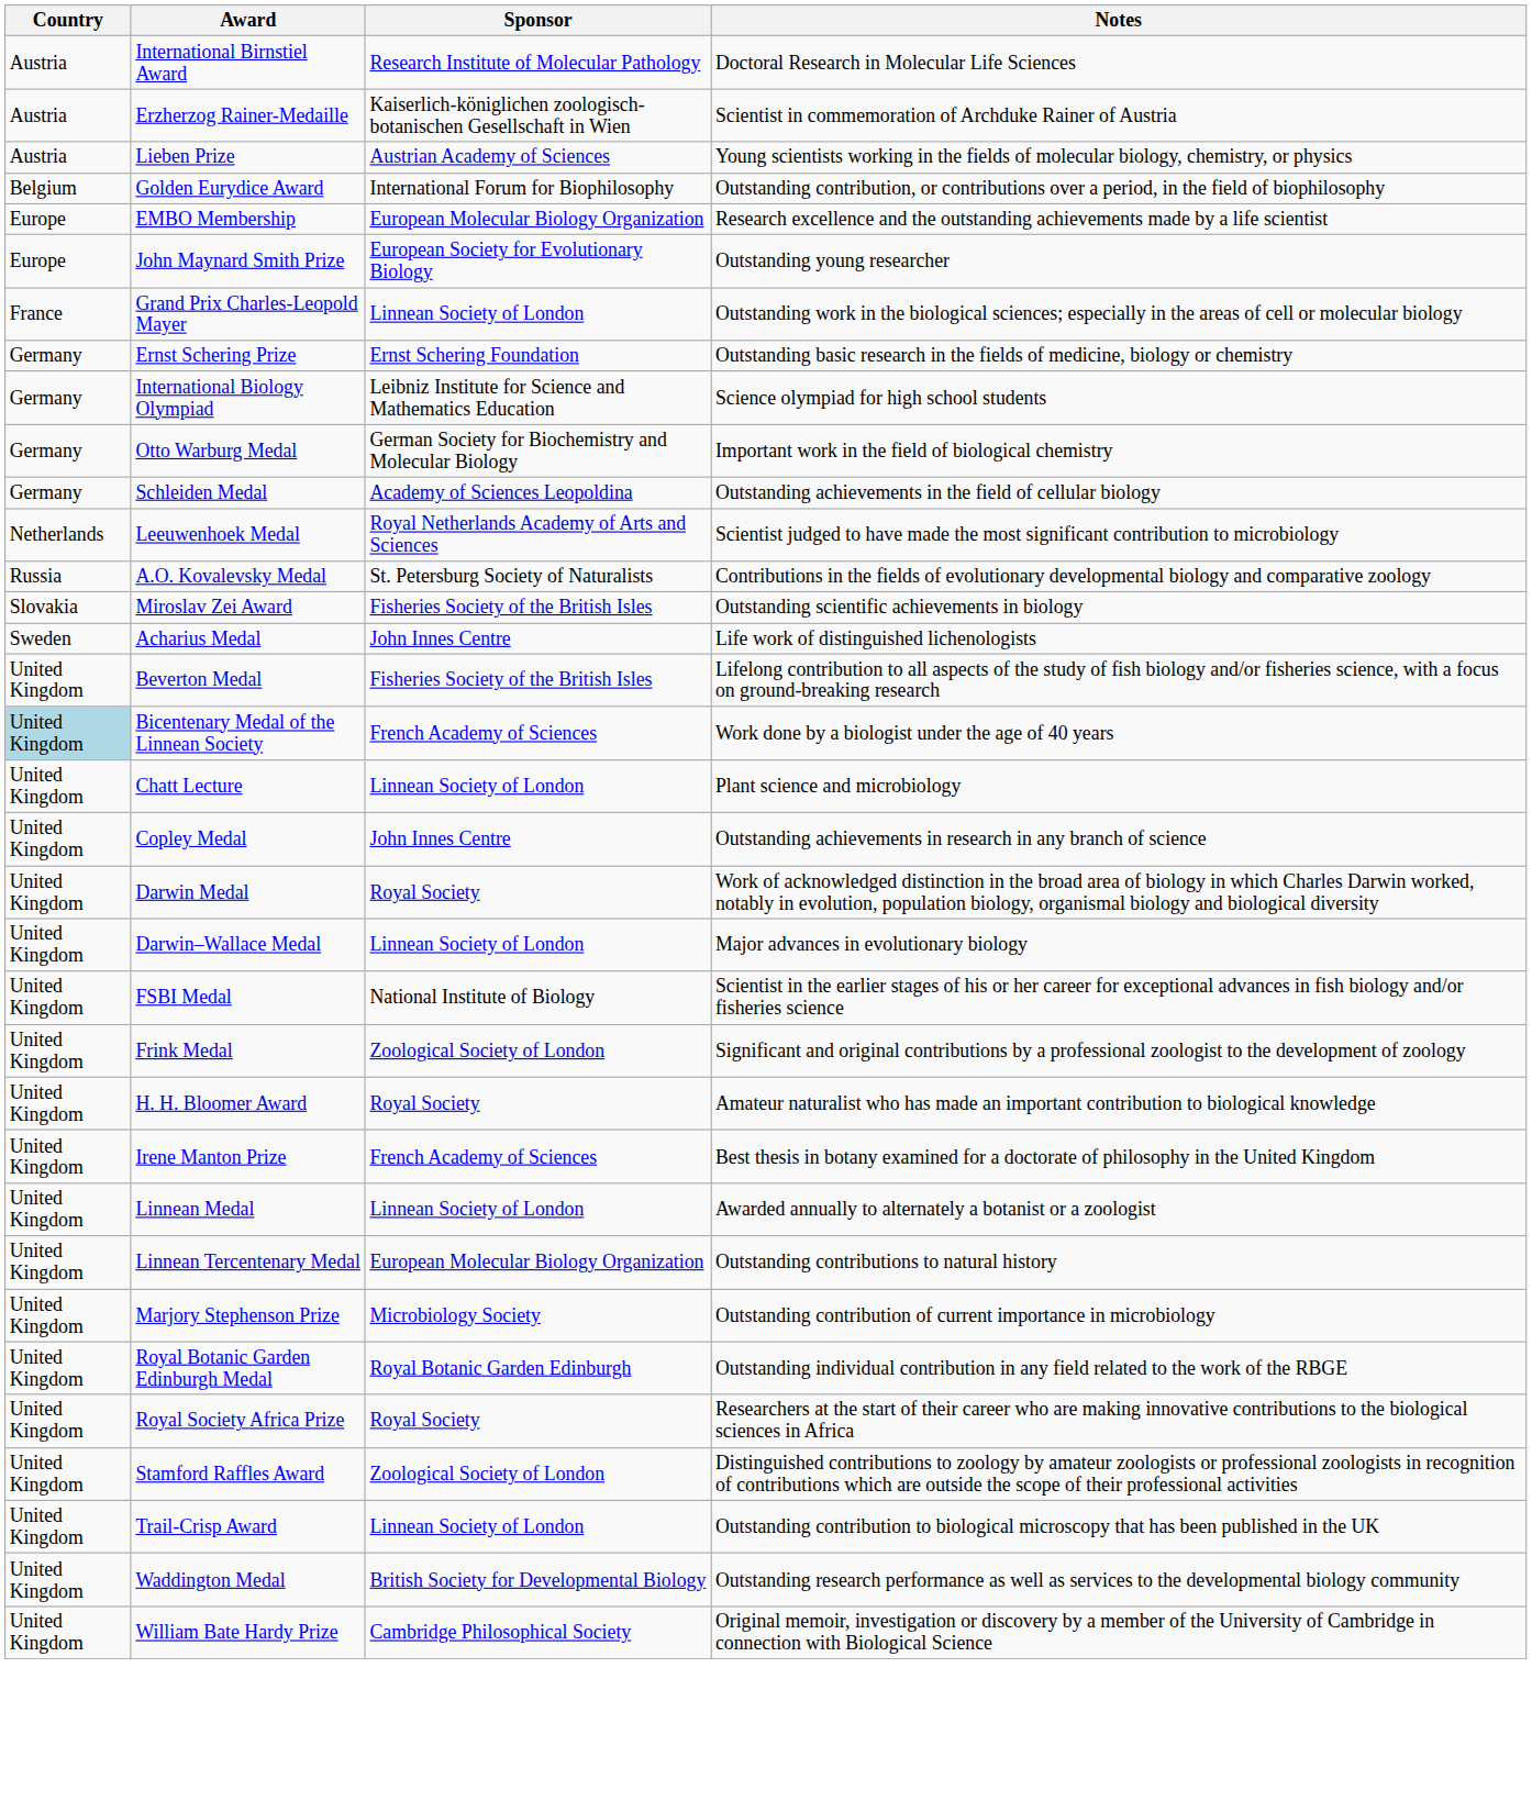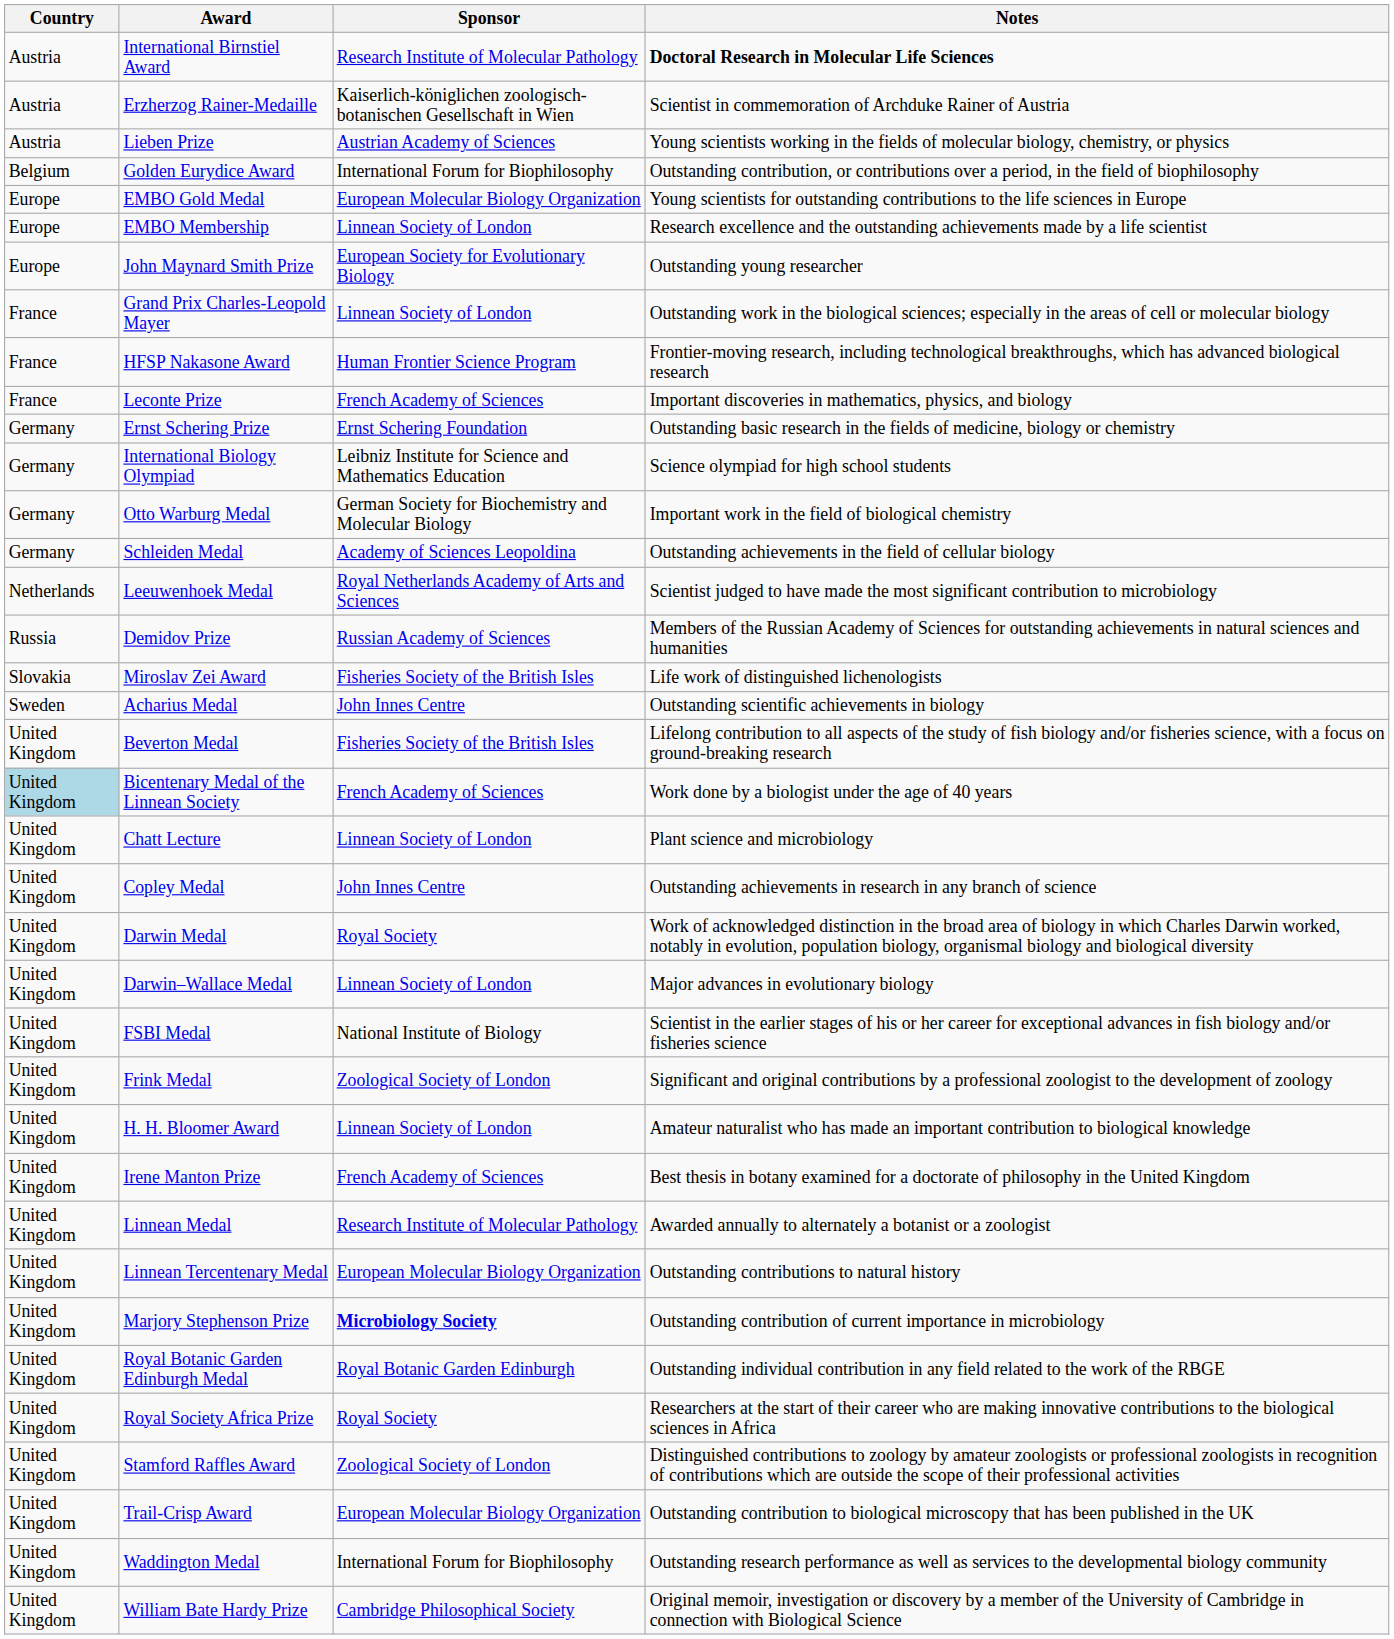 <table Class="wikitable sortable">
 <tr>
 <th style="width:6em;">Country</th>
 <th>Award</th>
 <th>Sponsor</th>
 <th>Notes</th>
 </tr>
 <tr>
 <td>Austria</td>
 <td><a href='#'>International Birnstiel Award</a></td>
 <td><a href='#'>Research Institute of Molecular Pathology</a></td>
-<td>Doctoral Research in Molecular Life Sciences</td>
+<td><strong>Doctoral Research in Molecular Life Sciences</strong></td>
 </tr>
 <tr>
 <td>Austria</td>
 <td><a href='#'>Erzherzog Rainer-Medaille</a></td>
 <td>Kaiserlich-königlichen zoologisch-botanischen Gesellschaft in Wien</td>
 <td>Scientist in commemoration of Archduke Rainer of Austria</td>
 </tr>
 <tr>
 <td>Austria</td>
 <td><a href='#'>Lieben Prize</a></td>
 <td><a href='#'>Austrian Academy of Sciences</a></td>
 <td>Young scientists working in the fields of molecular biology, chemistry, or physics</td>
 </tr>
 <tr>
 <td>Belgium</td>
 <td><a href='#'>Golden Eurydice Award</a></td>
 <td>International Forum for Biophilosophy</td>
 <td>Outstanding contribution, or contributions over a period, in the field of biophilosophy</td>
 </tr>
 <tr>
 <td>Europe</td>
+<td><a href='#'>EMBO Gold Medal</a></td>
+<td><a href='#'>European Molecular Biology Organization</a></td>
+<td>Young scientists for outstanding contributions to the life sciences in Europe</td>
+</tr>
+<tr>
+<td>Europe</td>
 <td><a href='#'>EMBO Membership</a></td>
-<td><a href='#'>European Molecular Biology Organization</a></td>
+<td><a href='#'>Linnean Society of London</a></td>
 <td>Research excellence and the outstanding achievements made by a life scientist</td>
 </tr>
 <tr>
 <td>Europe</td>
 <td><a href='#'>John Maynard Smith Prize</a></td>
 <td><a href='#'>European Society for Evolutionary Biology</a></td>
 <td>Outstanding young researcher</td>
 </tr>
 <tr>
 <td>France</td>
 <td><a href='#'>Grand Prix Charles-Leopold Mayer</a></td>
 <td><a href='#'>Linnean Society of London</a></td>
 <td>Outstanding work in the biological sciences; especially in the areas of cell or molecular biology</td>
+</tr>
+<tr>
+<td>France</td>
+<td><a href='#'>HFSP Nakasone Award</a></td>
+<td><a href='#'>Human Frontier Science Program</a></td>
+<td>Frontier-moving research, including technological breakthroughs, which has advanced biological research</td>
+</tr>
+<tr>
+<td>France</td>
+<td><a href='#'>Leconte Prize</a></td>
+<td><a href='#'>French Academy of Sciences</a></td>
+<td>Important discoveries in mathematics, physics, and biology</td>
 </tr>
 <tr>
 <td>Germany</td>
 <td><a href='#'>Ernst Schering Prize</a></td>
 <td><a href='#'>Ernst Schering Foundation</a></td>
 <td>Outstanding basic research in the fields of medicine, biology or chemistry</td>
 </tr>
 <tr>
 <td>Germany</td>
 <td><a href='#'>International Biology Olympiad</a></td>
 <td>Leibniz Institute for Science and Mathematics Education</td>
 <td>Science olympiad for high school students</td>
 </tr>
 <tr>
 <td>Germany</td>
 <td><a href='#'>Otto Warburg Medal</a></td>
 <td>German Society for Biochemistry and Molecular Biology</td>
 <td>Important work in the field of biological chemistry</td>
 </tr>
 <tr>
 <td>Germany</td>
 <td><a href='#'>Schleiden Medal</a></td>
 <td><a href='#'>Academy of Sciences Leopoldina</a></td>
 <td>Outstanding achievements in the field of cellular biology</td>
 </tr>
 <tr>
 <td>Netherlands</td>
 <td><a href='#'>Leeuwenhoek Medal</a></td>
 <td><a href='#'>Royal Netherlands Academy of Arts and Sciences</a></td>
 <td>Scientist judged to have made the most significant contribution to microbiology</td>
 </tr>
 <tr>
 <td>Russia</td>
-<td><a href='#'>A.O. Kovalevsky Medal</a></td>
-<td>St. Petersburg Society of Naturalists</td>
-<td>Contributions in the fields of evolutionary developmental biology and comparative zoology</td>
+<td><a href='#'>Demidov Prize</a></td>
+<td><a href='#'>Russian Academy of Sciences</a></td>
+<td>Members of the Russian Academy of Sciences for outstanding achievements in natural sciences and humanities</td>
 </tr>
 <tr>
 <td>Slovakia</td>
 <td><a href='#'>Miroslav Zei Award</a></td>
 <td><a href='#'>Fisheries Society of the British Isles</a></td>
-<td>Outstanding scientific achievements in biology</td>
+<td>Life work of distinguished lichenologists</td>
 </tr>
 <tr>
 <td>Sweden</td>
 <td><a href='#'>Acharius Medal</a></td>
 <td><a href='#'>John Innes Centre</a></td>
-<td>Life work of distinguished lichenologists</td>
+<td>Outstanding scientific achievements in biology</td>
 </tr>
 <tr>
 <td>United Kingdom</td>
 <td><a href='#'>Beverton Medal</a></td>
 <td><a href='#'>Fisheries Society of the British Isles</a></td>
 <td>Lifelong contribution to all aspects of the study of fish biology and/or fisheries science, with a focus on ground-breaking research</td>
 </tr>
 <tr>
 <td style="background: lightblue;">United Kingdom</td>
 <td><a href='#'>Bicentenary Medal of the Linnean Society</a></td>
 <td><a href='#'>French Academy of Sciences</a></td>
 <td>Work done by a biologist under the age of 40 years</td>
 </tr>
 <tr>
 <td>United Kingdom</td>
 <td><a href='#'>Chatt Lecture</a></td>
 <td><a href='#'>Linnean Society of London</a></td>
 <td>Plant science and microbiology</td>
 </tr>
 <tr>
 <td>United Kingdom</td>
 <td><a href='#'>Copley Medal</a></td>
 <td><a href='#'>John Innes Centre</a></td>
 <td>Outstanding achievements in research in any branch of science</td>
 </tr>
 <tr>
 <td>United Kingdom</td>
 <td><a href='#'>Darwin Medal</a></td>
 <td><a href='#'>Royal Society</a></td>
 <td>Work of acknowledged distinction in the broad area of biology in which Charles Darwin worked, notably in evolution, population biology, organismal biology and biological diversity</td>
 </tr>
 <tr>
 <td>United Kingdom</td>
 <td><a href='#'>Darwin–Wallace Medal</a></td>
 <td><a href='#'>Linnean Society of London</a></td>
 <td>Major advances in evolutionary biology</td>
 </tr>
 <tr>
 <td>United Kingdom</td>
 <td><a href='#'>FSBI Medal</a></td>
 <td>National Institute of Biology</td>
 <td>Scientist in the earlier stages of his or her career for exceptional advances in fish biology and/or fisheries science</td>
 </tr>
 <tr>
 <td>United Kingdom</td>
 <td><a href='#'>Frink Medal</a></td>
 <td><a href='#'>Zoological Society of London</a></td>
 <td>Significant and original contributions by a professional zoologist to the development of zoology</td>
 </tr>
 <tr>
 <td>United Kingdom</td>
 <td><a href='#'>H. H. Bloomer Award</a></td>
-<td><a href='#'>Royal Society</a></td>
+<td><a href='#'>Linnean Society of London</a></td>
 <td>Amateur naturalist who has made an important contribution to biological knowledge</td>
 </tr>
 <tr>
 <td>United Kingdom</td>
 <td><a href='#'>Irene Manton Prize</a></td>
 <td><a href='#'>French Academy of Sciences</a></td>
 <td>Best thesis in botany examined for a doctorate of philosophy in the United Kingdom</td>
 </tr>
 <tr>
 <td>United Kingdom</td>
 <td><a href='#'>Linnean Medal</a></td>
-<td><a href='#'>Linnean Society of London</a></td>
+<td><a href='#'>Research Institute of Molecular Pathology</a></td>
 <td>Awarded annually to alternately a botanist or a zoologist</td>
 </tr>
 <tr>
 <td>United Kingdom</td>
 <td><a href='#'>Linnean Tercentenary Medal</a></td>
 <td><a href='#'>European Molecular Biology Organization</a></td>
 <td>Outstanding contributions to natural history</td>
 </tr>
 <tr>
 <td>United Kingdom</td>
 <td><a href='#'>Marjory Stephenson Prize</a></td>
-<td><a href='#'>Microbiology Society</a></td>
+<td><strong><a href='#'>Microbiology Society</a></strong></td>
 <td>Outstanding contribution of current importance in microbiology</td>
 </tr>
 <tr>
 <td>United Kingdom</td>
 <td><a href='#'>Royal Botanic Garden Edinburgh Medal</a></td>
 <td><a href='#'>Royal Botanic Garden Edinburgh</a></td>
 <td>Outstanding individual contribution in any field related to the work of the RBGE</td>
 </tr>
 <tr>
 <td>United Kingdom</td>
 <td><a href='#'>Royal Society Africa Prize</a></td>
 <td><a href='#'>Royal Society</a></td>
 <td>Researchers at the start of their career who are making innovative contributions to the biological sciences in Africa</td>
 </tr>
 <tr>
 <td>United Kingdom</td>
 <td><a href='#'>Stamford Raffles Award</a></td>
 <td><a href='#'>Zoological Society of London</a></td>
 <td>Distinguished contributions to zoology by amateur zoologists or professional zoologists in recognition of contributions which are outside the scope of their professional activities</td>
 </tr>
 <tr>
 <td>United Kingdom</td>
 <td><a href='#'>Trail-Crisp Award</a></td>
-<td><a href='#'>Linnean Society of London</a></td>
+<td><a href='#'>European Molecular Biology Organization</a></td>
 <td>Outstanding contribution to biological microscopy that has been published in the UK</td>
 </tr>
 <tr>
 <td>United Kingdom</td>
 <td><a href='#'>Waddington Medal</a></td>
-<td><a href='#'>British Society for Developmental Biology</a></td>
+<td>International Forum for Biophilosophy</td>
 <td>Outstanding research performance as well as services to the developmental biology community</td>
 </tr>
 <tr>
 <td>United Kingdom</td>
 <td><a href='#'>William Bate Hardy Prize</a></td>
 <td><a href='#'>Cambridge Philosophical Society</a></td>
 <td>Original memoir, investigation or discovery by a member of the University of Cambridge in connection with Biological Science</td>
 </tr>
 </table>
